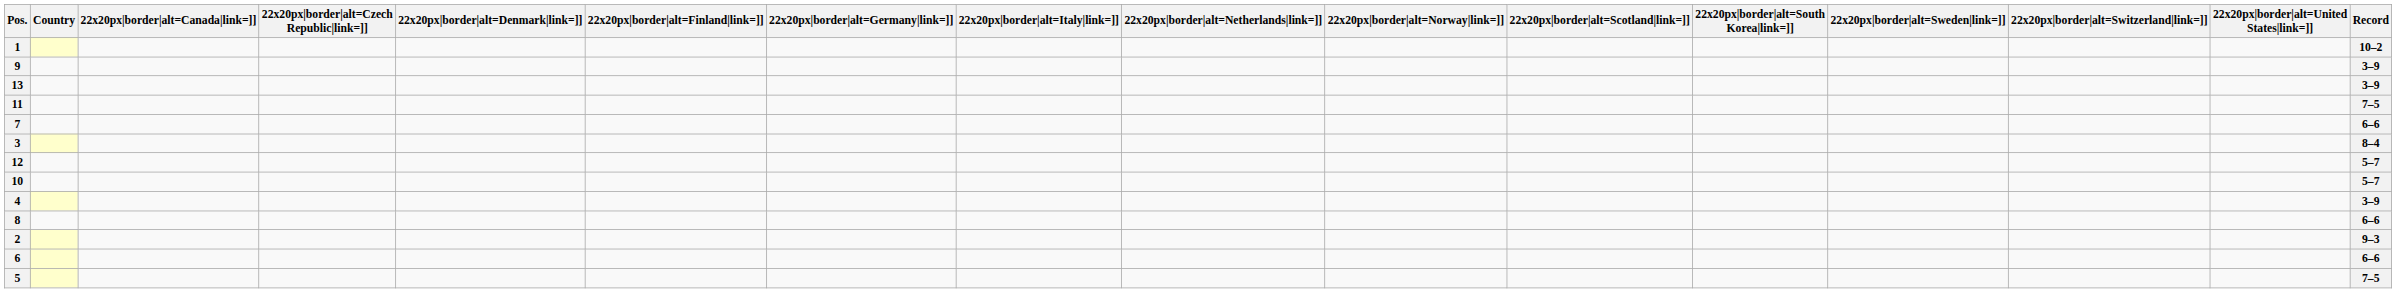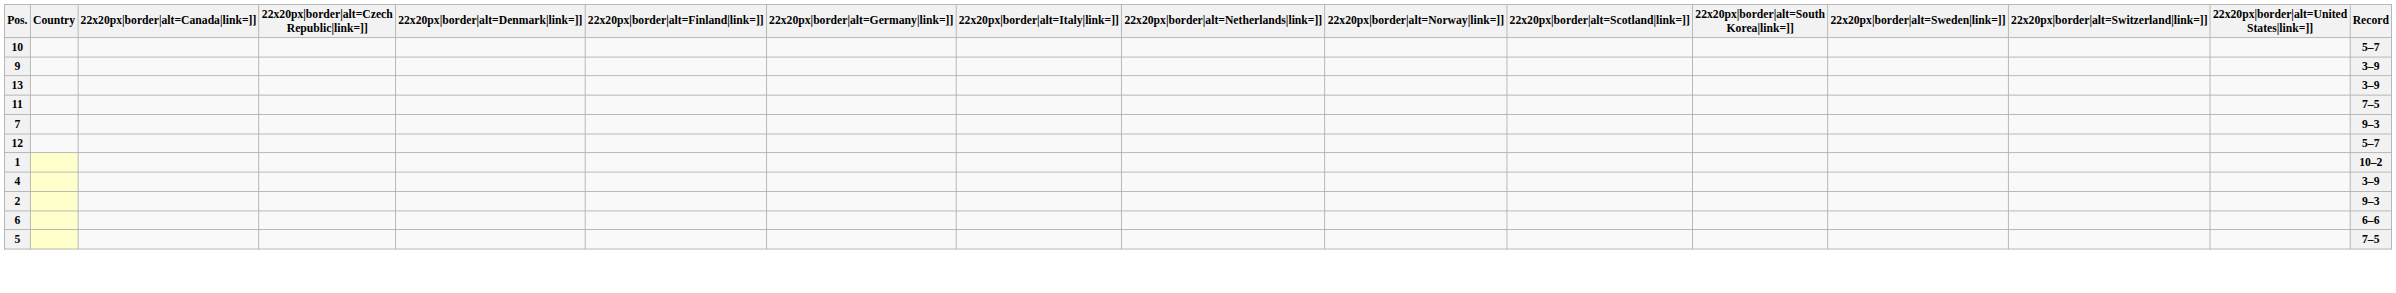 <table class="wikitable sortable nowrap" style="text-align:center; font-size:0.9em;">
 <tr>
 <th>Pos.</th>
 <th>Country</th>
 <th [[Image:>22x20px|border|alt=Canada|link=]]</th>
 <th [[Image:>22x20px|border|alt=Czech Republic|link=]]</th>
 <th [[Image:>22x20px|border|alt=Denmark|link=]]</th>
 <th [[Image:>22x20px|border|alt=Finland|link=]]</th>
 <th [[Image:>22x20px|border|alt=Germany|link=]]</th>
 <th [[Image:>22x20px|border|alt=Italy|link=]]</th>
 <th [[Image:>22x20px|border|alt=Netherlands|link=]]</th>
 <th [[Image:>22x20px|border|alt=Norway|link=]]</th>
 <th [[Image:>22x20px|border|alt=Scotland|link=]]</th>
 <th [[Image:>22x20px|border|alt=South Korea|link=]]</th>
 <th [[Image:>22x20px|border|alt=Sweden|link=]]</th>
 <th [[Image:>22x20px|border|alt=Switzerland|link=]]</th>
 <th [[Image:>22x20px|border|alt=United States|link=]]</th>
 <th>Record</th>
 </tr>
 <tr>
-<th>1</th>
-<td style="text-align:left; background:#ffffcc;"></td>
+<th>10</th>
+<td style="text-align:left;"></td>
 <td></td>
 <td></td>
 <td></td>
 <td></td>
 <td></td>
 <td></td>
 <td></td>
 <td></td>
 <td></td>
 <td></td>
 <td></td>
 <td></td>
 <td></td>
-<th>10–2</th>
+<th>5–7</th>
 </tr>
 <tr>
 <th>9</th>
 <td style="text-align:left;"></td>
 <td></td>
 <td></td>
 <td></td>
 <td></td>
 <td></td>
 <td></td>
 <td></td>
 <td></td>
 <td></td>
 <td></td>
 <td></td>
 <td></td>
 <td></td>
 <th>3–9</th>
 </tr>
 <tr>
 <th>13</th>
 <td style="text-align:left;"></td>
 <td></td>
 <td></td>
 <td></td>
 <td></td>
 <td></td>
 <td></td>
 <td></td>
 <td></td>
 <td></td>
 <td></td>
 <td></td>
 <td></td>
 <td></td>
 <th>3–9</th>
 </tr>
 <tr>
 <th>11</th>
 <td style="text-align:left;"></td>
 <td></td>
 <td></td>
 <td></td>
 <td></td>
 <td></td>
 <td></td>
 <td></td>
 <td></td>
 <td></td>
 <td></td>
 <td></td>
 <td></td>
 <td></td>
 <th>7–5</th>
 </tr>
 <tr>
 <th>7</th>
 <td style="text-align:left;"></td>
 <td></td>
 <td></td>
 <td></td>
 <td></td>
 <td></td>
 <td></td>
 <td></td>
 <td></td>
 <td></td>
 <td></td>
 <td></td>
 <td></td>
 <td></td>
-<th>6–6</th>
-</tr>
-<tr>
-<th>3</th>
-<td style="text-align:left; background:#ffffcc;"></td>
-<td></td>
-<td></td>
-<td></td>
-<td></td>
-<td></td>
-<td></td>
-<td></td>
-<td></td>
-<td></td>
-<td></td>
-<td></td>
-<td></td>
-<td></td>
-<th>8–4</th>
+<th>9–3</th>
 </tr>
 <tr>
 <th>12</th>
 <td style="text-align:left;"></td>
 <td></td>
 <td></td>
 <td></td>
 <td></td>
 <td></td>
 <td></td>
 <td></td>
 <td></td>
 <td></td>
 <td></td>
 <td></td>
 <td></td>
 <td></td>
 <th>5–7</th>
 </tr>
 <tr>
-<th>10</th>
-<td style="text-align:left;"></td>
+<th>1</th>
+<td style="text-align:left; background:#ffffcc;"></td>
 <td></td>
 <td></td>
 <td></td>
 <td></td>
 <td></td>
 <td></td>
 <td></td>
 <td></td>
 <td></td>
 <td></td>
 <td></td>
 <td></td>
 <td></td>
-<th>5–7</th>
+<th>10–2</th>
 </tr>
 <tr>
 <th>4</th>
 <td style="text-align:left; background:#ffffcc;"></td>
 <td></td>
 <td></td>
 <td></td>
 <td></td>
 <td></td>
 <td></td>
 <td></td>
 <td></td>
 <td></td>
 <td></td>
 <td></td>
 <td></td>
 <td></td>
 <th>3–9</th>
-</tr>
-<tr>
-<th>8</th>
-<td style="text-align:left;"></td>
-<td></td>
-<td></td>
-<td></td>
-<td></td>
-<td></td>
-<td></td>
-<td></td>
-<td></td>
-<td></td>
-<td></td>
-<td></td>
-<td></td>
-<td></td>
-<th>6–6</th>
 </tr>
 <tr>
 <th>2</th>
 <td style="text-align:left; background:#ffffcc;"></td>
 <td></td>
 <td></td>
 <td></td>
 <td></td>
 <td></td>
 <td></td>
 <td></td>
 <td></td>
 <td></td>
 <td></td>
 <td></td>
 <td></td>
 <td></td>
 <th>9–3</th>
 </tr>
 <tr>
 <th>6</th>
 <td style="text-align:left; background:#ffffcc;"></td>
 <td></td>
 <td></td>
 <td></td>
 <td></td>
 <td></td>
 <td></td>
 <td></td>
 <td></td>
 <td></td>
 <td></td>
 <td></td>
 <td></td>
 <td></td>
 <th>6–6</th>
 </tr>
 <tr>
 <th>5</th>
 <td style="text-align:left; background:#ffffcc;"></td>
 <td></td>
 <td></td>
 <td></td>
 <td></td>
 <td></td>
 <td></td>
 <td></td>
 <td></td>
 <td></td>
 <td></td>
 <td></td>
 <td></td>
 <td></td>
 <th>7–5</th>
 </tr>
 </table>
